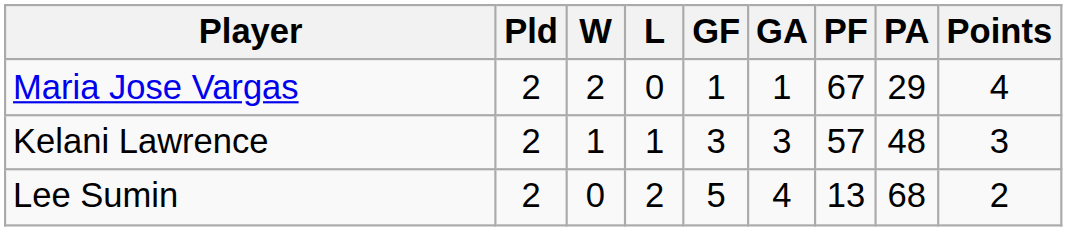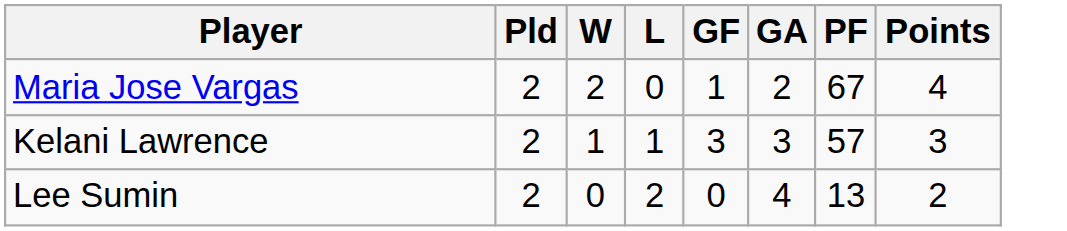 <table class=wikitable style="text-align:center">
 <tr>
 <th width=220>Player</th>
 <th width=20>Pld</th>
 <th width=20>W</th>
 <th width=20>L</th>
 <th width=20>GF</th>
 <th width=20>GA</th>
 <th width=20>PF</th>
-<th width=20>PA</th>
 <th width=50>Points</th>
 </tr>
 <tr>
 <td align=left> <a href='#'>Maria Jose Vargas</a></td>
 <td>2</td>
 <td>2</td>
 <td>0</td>
 <td>1</td>
-<td>1</td>
+<td>2</td>
 <td>67</td>
-<td>29</td>
 <td>4</td>
 </tr>
 <tr>
 <td align=left> Kelani Lawrence</td>
 <td>2</td>
 <td>1</td>
 <td>1</td>
 <td>3</td>
 <td>3</td>
 <td>57</td>
-<td>48</td>
 <td>3</td>
 </tr>
 <tr>
 <td align=left> Lee Sumin</td>
 <td>2</td>
 <td>0</td>
 <td>2</td>
-<td>5</td>
+<td>0</td>
 <td>4</td>
 <td>13</td>
-<td>68</td>
 <td>2</td>
 </tr>
 </table>
